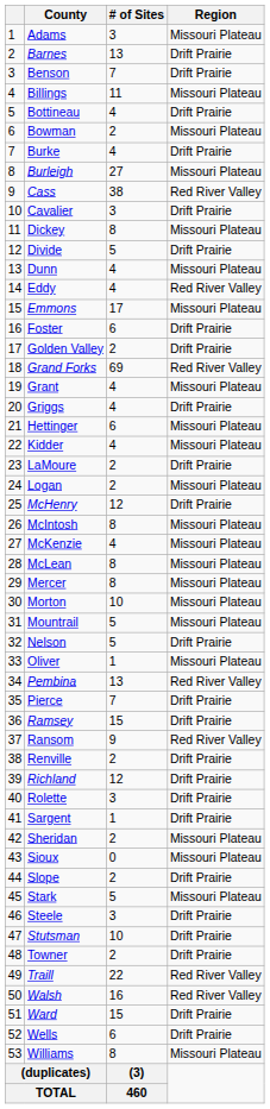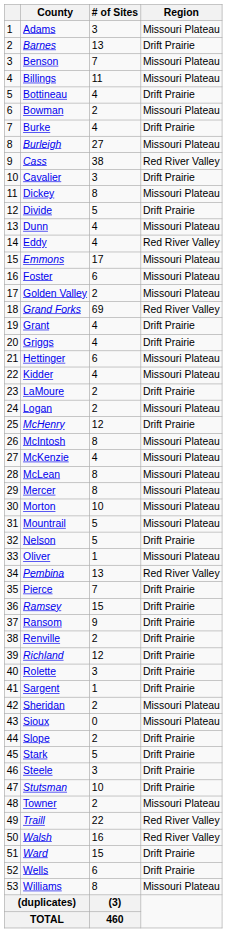 <table class="wikitable sortable">
 <tr>
 <th></th>
 <th><strong>County</strong></th>
 <th><strong># of Sites</strong></th>
 <th><strong>Region</strong></th>
 </tr>
 <tr ->
 <td>1</td>
 <td><a href='#'>Adams</a></td>
 <td>3</td>
 <td>Missouri Plateau</td>
 </tr>
 <tr ->
 <td>2</td>
 <td><em><a href='#'>Barnes</a></em></td>
 <td>13</td>
 <td>Drift Prairie</td>
 </tr>
 <tr ->
 <td>3</td>
 <td><a href='#'>Benson</a></td>
 <td>7</td>
-<td>Drift Prairie</td>
+<td>Missouri Plateau</td>
 </tr>
 <tr ->
 <td>4</td>
 <td><a href='#'>Billings</a></td>
 <td>11</td>
 <td>Missouri Plateau</td>
 </tr>
 <tr ->
 <td>5</td>
 <td><a href='#'>Bottineau</a></td>
 <td>4</td>
 <td>Drift Prairie</td>
 </tr>
 <tr ->
 <td>6</td>
 <td><a href='#'>Bowman</a></td>
 <td>2</td>
 <td>Missouri Plateau</td>
 </tr>
 <tr ->
 <td>7</td>
 <td><a href='#'>Burke</a></td>
 <td>4</td>
 <td>Drift Prairie</td>
 </tr>
 <tr ->
 <td>8</td>
 <td><em><a href='#'>Burleigh</a></em></td>
 <td>27</td>
 <td>Missouri Plateau</td>
 </tr>
 <tr ->
 <td>9</td>
 <td><em><a href='#'>Cass</a></em></td>
 <td>38</td>
 <td>Red River Valley</td>
 </tr>
 <tr ->
 <td>10</td>
 <td><a href='#'>Cavalier</a></td>
 <td>3</td>
 <td>Drift Prairie</td>
 </tr>
 <tr ->
 <td>11</td>
 <td><a href='#'>Dickey</a></td>
 <td>8</td>
 <td>Missouri Plateau</td>
 </tr>
 <tr ->
 <td>12</td>
 <td><a href='#'>Divide</a></td>
 <td>5</td>
 <td>Drift Prairie</td>
 </tr>
 <tr ->
 <td>13</td>
 <td><a href='#'>Dunn</a></td>
 <td>4</td>
 <td>Missouri Plateau</td>
 </tr>
 <tr ->
 <td>14</td>
 <td><a href='#'>Eddy</a></td>
 <td>4</td>
 <td>Red River Valley</td>
 </tr>
 <tr ->
 <td>15</td>
 <td><em><a href='#'>Emmons</a></em></td>
 <td>17</td>
 <td>Missouri Plateau</td>
 </tr>
 <tr ->
 <td>16</td>
 <td><a href='#'>Foster</a></td>
 <td>6</td>
-<td>Drift Prairie</td>
+<td>Missouri Plateau</td>
 </tr>
 <tr ->
 <td>17</td>
 <td><a href='#'>Golden Valley</a></td>
 <td>2</td>
-<td>Drift Prairie</td>
+<td>Missouri Plateau</td>
 </tr>
 <tr ->
 <td>18</td>
 <td><em><a href='#'>Grand Forks</a></em></td>
 <td>69</td>
 <td>Red River Valley</td>
 </tr>
 <tr ->
 <td>19</td>
 <td><a href='#'>Grant</a></td>
 <td>4</td>
-<td>Missouri Plateau</td>
+<td>Drift Prairie</td>
 </tr>
 <tr ->
 <td>20</td>
 <td><a href='#'>Griggs</a></td>
 <td>4</td>
 <td>Drift Prairie</td>
 </tr>
 <tr ->
 <td>21</td>
 <td><a href='#'>Hettinger</a></td>
 <td>6</td>
 <td>Missouri Plateau</td>
 </tr>
 <tr ->
 <td>22</td>
 <td><a href='#'>Kidder</a></td>
 <td>4</td>
 <td>Missouri Plateau</td>
 </tr>
 <tr ->
 <td>23</td>
 <td><a href='#'>LaMoure</a></td>
 <td>2</td>
 <td>Drift Prairie</td>
 </tr>
 <tr ->
 <td>24</td>
 <td><a href='#'>Logan</a></td>
 <td>2</td>
 <td>Missouri Plateau</td>
 </tr>
 <tr ->
 <td>25</td>
 <td><em><a href='#'>McHenry</a></em></td>
 <td>12</td>
 <td>Drift Prairie</td>
 </tr>
 <tr ->
 <td>26</td>
 <td><a href='#'>McIntosh</a></td>
 <td>8</td>
 <td>Missouri Plateau</td>
 </tr>
 <tr ->
 <td>27</td>
 <td><a href='#'>McKenzie</a></td>
 <td>4</td>
 <td>Missouri Plateau</td>
 </tr>
 <tr ->
 <td>28</td>
 <td><a href='#'>McLean</a></td>
 <td>8</td>
 <td>Missouri Plateau</td>
 </tr>
 <tr ->
 <td>29</td>
 <td><a href='#'>Mercer</a></td>
 <td>8</td>
 <td>Missouri Plateau</td>
 </tr>
 <tr ->
 <td>30</td>
 <td><a href='#'>Morton</a></td>
 <td>10</td>
 <td>Missouri Plateau</td>
 </tr>
 <tr ->
 <td>31</td>
 <td><a href='#'>Mountrail</a></td>
 <td>5</td>
 <td>Missouri Plateau</td>
 </tr>
 <tr ->
 <td>32</td>
 <td><a href='#'>Nelson</a></td>
 <td>5</td>
 <td>Drift Prairie</td>
 </tr>
 <tr ->
 <td>33</td>
 <td><a href='#'>Oliver</a></td>
 <td>1</td>
 <td>Missouri Plateau</td>
 </tr>
 <tr ->
 <td>34</td>
 <td><em><a href='#'>Pembina</a></em></td>
 <td>13</td>
 <td>Red River Valley</td>
 </tr>
 <tr ->
 <td>35</td>
 <td><a href='#'>Pierce</a></td>
 <td>7</td>
 <td>Drift Prairie</td>
 </tr>
 <tr ->
 <td>36</td>
 <td><em><a href='#'>Ramsey</a></em></td>
 <td>15</td>
 <td>Drift Prairie</td>
 </tr>
 <tr ->
 <td>37</td>
 <td><a href='#'>Ransom</a></td>
 <td>9</td>
-<td>Red River Valley</td>
+<td>Drift Prairie</td>
 </tr>
 <tr ->
 <td>38</td>
 <td><a href='#'>Renville</a></td>
 <td>2</td>
 <td>Drift Prairie</td>
 </tr>
 <tr ->
 <td>39</td>
 <td><em><a href='#'>Richland</a></em></td>
 <td>12</td>
 <td>Drift Prairie</td>
 </tr>
 <tr ->
 <td>40</td>
 <td><a href='#'>Rolette</a></td>
 <td>3</td>
 <td>Drift Prairie</td>
 </tr>
 <tr ->
 <td>41</td>
 <td><a href='#'>Sargent</a></td>
 <td>1</td>
 <td>Drift Prairie</td>
 </tr>
 <tr ->
 <td>42</td>
 <td><a href='#'>Sheridan</a></td>
 <td>2</td>
 <td>Missouri Plateau</td>
 </tr>
 <tr ->
 <td>43</td>
 <td><a href='#'>Sioux</a></td>
 <td>0</td>
 <td>Missouri Plateau</td>
 </tr>
 <tr ->
 <td>44</td>
 <td><a href='#'>Slope</a></td>
 <td>2</td>
 <td>Drift Prairie</td>
 </tr>
 <tr ->
 <td>45</td>
 <td><a href='#'>Stark</a></td>
 <td>5</td>
-<td>Missouri Plateau</td>
+<td>Drift Prairie</td>
 </tr>
 <tr ->
 <td>46</td>
 <td><a href='#'>Steele</a></td>
 <td>3</td>
 <td>Drift Prairie</td>
 </tr>
 <tr ->
 <td>47</td>
 <td><em><a href='#'>Stutsman</a></em></td>
 <td>10</td>
 <td>Drift Prairie</td>
 </tr>
 <tr ->
 <td>48</td>
 <td><a href='#'>Towner</a></td>
 <td>2</td>
-<td>Drift Prairie</td>
+<td>Missouri Plateau</td>
 </tr>
 <tr ->
 <td>49</td>
 <td><em><a href='#'>Traill</a></em></td>
 <td>22</td>
 <td>Red River Valley</td>
 </tr>
 <tr ->
 <td>50</td>
 <td><em><a href='#'>Walsh</a></em></td>
 <td>16</td>
 <td>Red River Valley</td>
 </tr>
 <tr ->
 <td>51</td>
 <td><em><a href='#'>Ward</a></em></td>
 <td>15</td>
 <td>Drift Prairie</td>
 </tr>
 <tr ->
 <td>52</td>
 <td><a href='#'>Wells</a></td>
 <td>6</td>
 <td>Drift Prairie</td>
 </tr>
 <tr ->
 <td>53</td>
 <td><a href='#'>Williams</a></td>
 <td>8</td>
 <td>Missouri Plateau</td>
 </tr>
 <tr class="sortbottom">
 <th colspan="2">(duplicates)</th>
 <th>(3)</th>
 </tr>
 <tr class="sortbottom">
 <th colspan="2">TOTAL</th>
 <th>460</th>
 </tr>
 </table>
